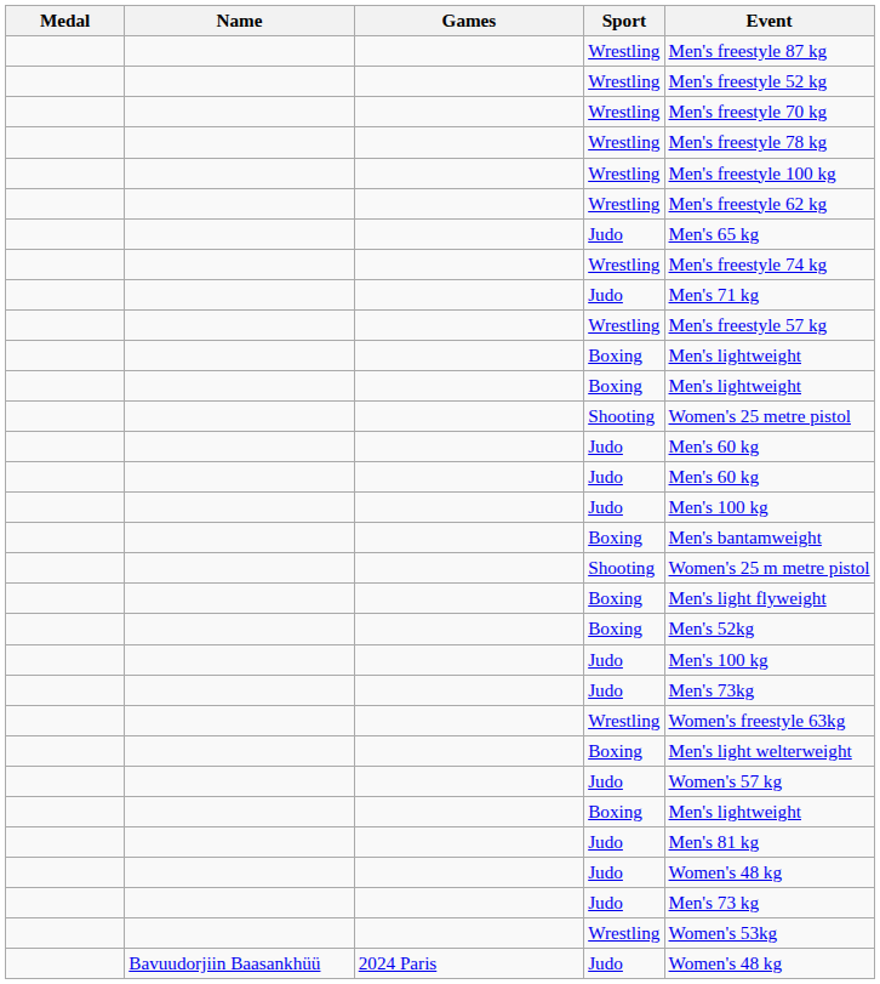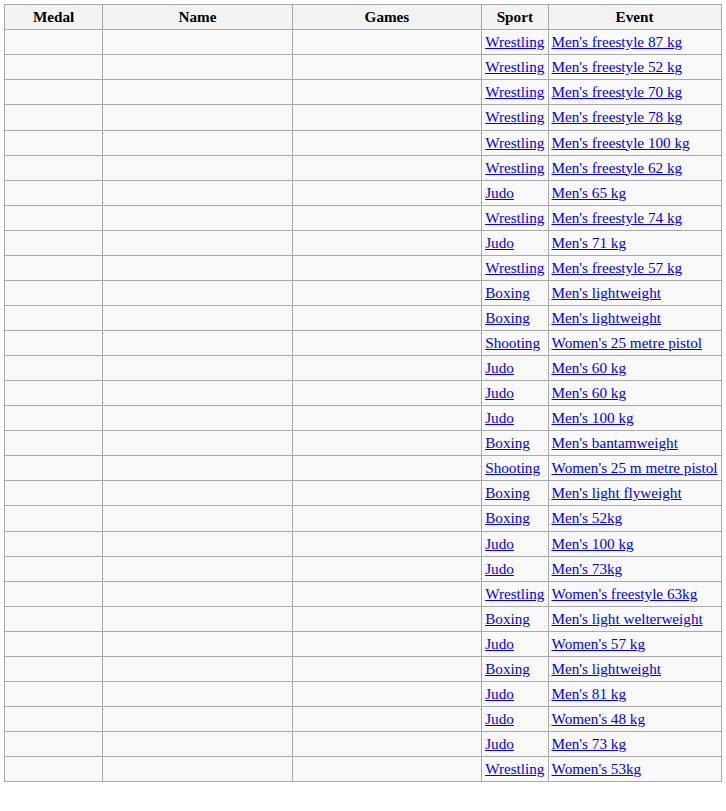 <table class="wikitable sortable" style="font-size: 95%;">
 <tr>
 <th style="width:6em">Medal</th>
 <th style="width:12em">Name</th>
 <th style="width:12em">Games</th>
 <th>Sport</th>
 <th>Event</th>
 </tr>
 <tr>
 <td></td>
 <td></td>
 <td></td>
 <td> <a href='#'>Wrestling</a></td>
 <td><a href='#'>Men's freestyle 87 kg</a></td>
 </tr>
 <tr>
 <td></td>
 <td></td>
 <td></td>
 <td> <a href='#'>Wrestling</a></td>
 <td><a href='#'>Men's freestyle 52 kg</a></td>
 </tr>
 <tr>
 <td></td>
 <td></td>
 <td></td>
 <td> <a href='#'>Wrestling</a></td>
 <td><a href='#'>Men's freestyle 70 kg</a></td>
 </tr>
 <tr>
 <td></td>
 <td></td>
 <td></td>
 <td> <a href='#'>Wrestling</a></td>
 <td><a href='#'>Men's freestyle 78 kg</a></td>
 </tr>
 <tr>
 <td></td>
 <td></td>
 <td></td>
 <td> <a href='#'>Wrestling</a></td>
 <td><a href='#'>Men's freestyle 100 kg</a></td>
 </tr>
 <tr>
 <td></td>
 <td></td>
 <td></td>
 <td> <a href='#'>Wrestling</a></td>
 <td><a href='#'>Men's freestyle 62 kg</a></td>
 </tr>
 <tr>
 <td></td>
 <td></td>
 <td></td>
 <td> <a href='#'>Judo</a></td>
 <td><a href='#'>Men's 65 kg</a></td>
 </tr>
 <tr>
 <td></td>
 <td></td>
 <td></td>
 <td> <a href='#'>Wrestling</a></td>
 <td><a href='#'>Men's freestyle 74 kg</a></td>
 </tr>
 <tr>
 <td></td>
 <td></td>
 <td></td>
 <td> <a href='#'>Judo</a></td>
 <td><a href='#'>Men's 71 kg</a></td>
 </tr>
 <tr>
 <td></td>
 <td></td>
 <td></td>
 <td> <a href='#'>Wrestling</a></td>
 <td><a href='#'>Men's freestyle 57 kg</a></td>
 </tr>
 <tr>
 <td></td>
 <td></td>
 <td></td>
 <td> <a href='#'>Boxing</a></td>
 <td><a href='#'>Men's lightweight</a></td>
 </tr>
 <tr>
 <td></td>
 <td></td>
 <td></td>
 <td> <a href='#'>Boxing</a></td>
 <td><a href='#'>Men's lightweight</a></td>
 </tr>
 <tr>
 <td></td>
 <td></td>
 <td></td>
 <td> <a href='#'>Shooting</a></td>
 <td><a href='#'>Women's 25 metre pistol</a></td>
 </tr>
 <tr>
 <td></td>
 <td></td>
 <td></td>
 <td> <a href='#'>Judo</a></td>
 <td><a href='#'>Men's 60 kg</a></td>
 </tr>
 <tr>
 <td></td>
 <td></td>
 <td></td>
 <td> <a href='#'>Judo</a></td>
 <td><a href='#'>Men's 60 kg</a></td>
 </tr>
 <tr>
 <td></td>
 <td></td>
 <td></td>
 <td> <a href='#'>Judo</a></td>
 <td><a href='#'>Men's 100 kg</a></td>
 </tr>
 <tr>
 <td></td>
 <td></td>
 <td></td>
 <td> <a href='#'>Boxing</a></td>
 <td><a href='#'>Men's bantamweight</a></td>
 </tr>
 <tr>
 <td></td>
 <td></td>
 <td></td>
 <td> <a href='#'>Shooting</a></td>
 <td><a href='#'>Women's 25 m metre pistol</a></td>
 </tr>
 <tr>
 <td></td>
 <td></td>
 <td></td>
 <td> <a href='#'>Boxing</a></td>
 <td><a href='#'>Men's light flyweight</a></td>
 </tr>
 <tr>
 <td></td>
 <td></td>
 <td></td>
 <td> <a href='#'>Boxing</a></td>
 <td><a href='#'>Men's 52kg</a></td>
 </tr>
 <tr>
 <td></td>
 <td></td>
 <td></td>
 <td> <a href='#'>Judo</a></td>
 <td><a href='#'>Men's 100 kg</a></td>
 </tr>
 <tr>
 <td></td>
 <td></td>
 <td></td>
 <td> <a href='#'>Judo</a></td>
 <td><a href='#'>Men's 73kg</a></td>
 </tr>
 <tr>
 <td></td>
 <td></td>
 <td></td>
 <td> <a href='#'>Wrestling</a></td>
 <td><a href='#'>Women's freestyle 63kg</a></td>
 </tr>
 <tr>
 <td></td>
 <td></td>
 <td></td>
 <td> <a href='#'>Boxing</a></td>
 <td><a href='#'>Men's light welterweight</a></td>
 </tr>
 <tr>
 <td></td>
 <td></td>
 <td></td>
 <td> <a href='#'>Judo</a></td>
 <td><a href='#'>Women's 57 kg</a></td>
 </tr>
 <tr>
 <td></td>
 <td></td>
 <td></td>
 <td> <a href='#'>Boxing</a></td>
 <td><a href='#'>Men's lightweight</a></td>
 </tr>
 <tr>
 <td></td>
 <td></td>
 <td></td>
 <td> <a href='#'>Judo</a></td>
 <td><a href='#'>Men's 81 kg</a></td>
 </tr>
 <tr>
 <td></td>
 <td></td>
 <td></td>
 <td> <a href='#'>Judo</a></td>
 <td><a href='#'>Women's 48 kg</a></td>
 </tr>
 <tr>
 <td></td>
 <td></td>
 <td></td>
 <td> <a href='#'>Judo</a></td>
 <td><a href='#'>Men's 73 kg</a></td>
 </tr>
 <tr>
 <td></td>
 <td></td>
 <td></td>
 <td> <a href='#'>Wrestling</a></td>
 <td><a href='#'>Women's 53kg</a></td>
 </tr>
-<tr>
-<td></td>
-<td><a href='#'>Bavuudorjiin Baasankhüü</a></td>
-<td><a href='#'>2024 Paris</a></td>
-<td> <a href='#'>Judo</a></td>
-<td><a href='#'>Women's 48 kg</a></td>
-</tr>
 </table>
